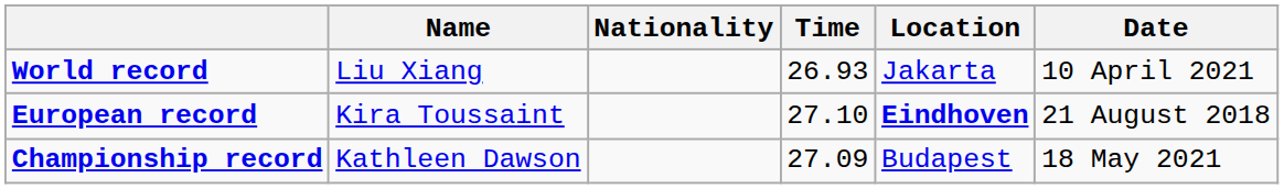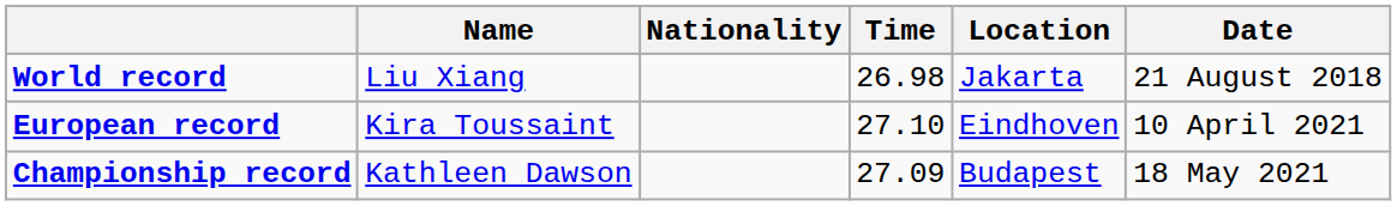 <table class=wikitable>
 <tr>
 <th></th>
 <th>Name</th>
 <th>Nationality</th>
 <th>Time</th>
 <th>Location</th>
 <th>Date</th>
 </tr>
 <tr>
 <td><strong><a href='#'>World record</a></strong></td>
 <td><a href='#'>Liu Xiang</a></td>
 <td></td>
-<td>26.93</td>
+<td>26.98</td>
 <td><a href='#'>Jakarta</a></td>
-<td>10 April 2021</td>
+<td>21 August 2018</td>
 </tr>
 <tr>
 <td><strong><a href='#'>European record</a></strong></td>
 <td><a href='#'>Kira Toussaint</a></td>
 <td></td>
 <td>27.10</td>
-<td><strong><a href='#'>Eindhoven</a></strong></td>
-<td>21 August 2018</td>
+<td><a href='#'>Eindhoven</a></td>
+<td>10 April 2021</td>
 </tr>
 <tr>
 <td><strong><a href='#'>Championship record</a></strong></td>
 <td><a href='#'>Kathleen Dawson</a></td>
 <td></td>
 <td>27.09</td>
 <td><a href='#'>Budapest</a></td>
 <td>18 May 2021</td>
 </tr>
 </table>
